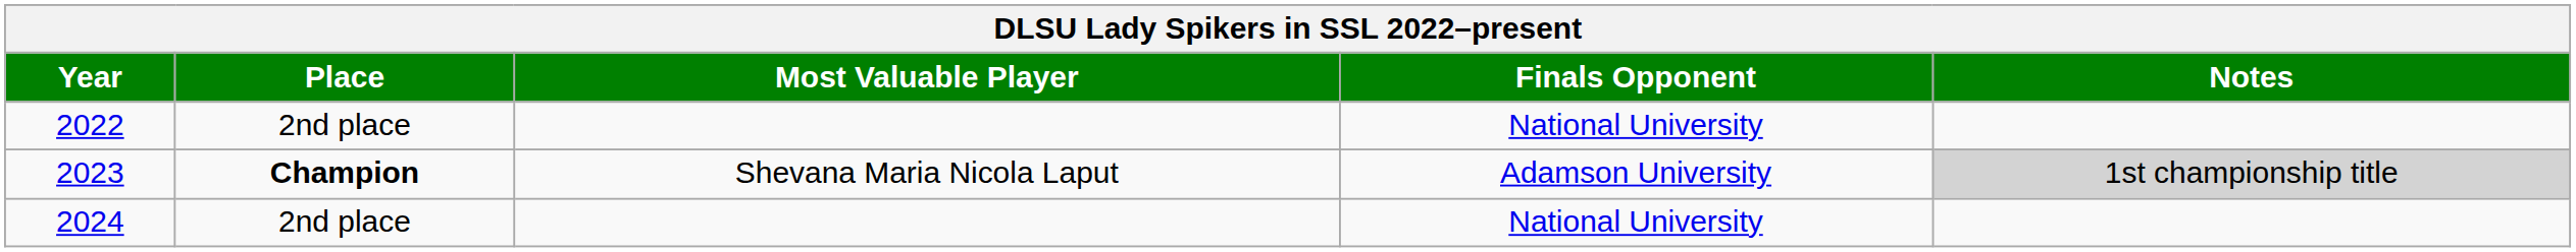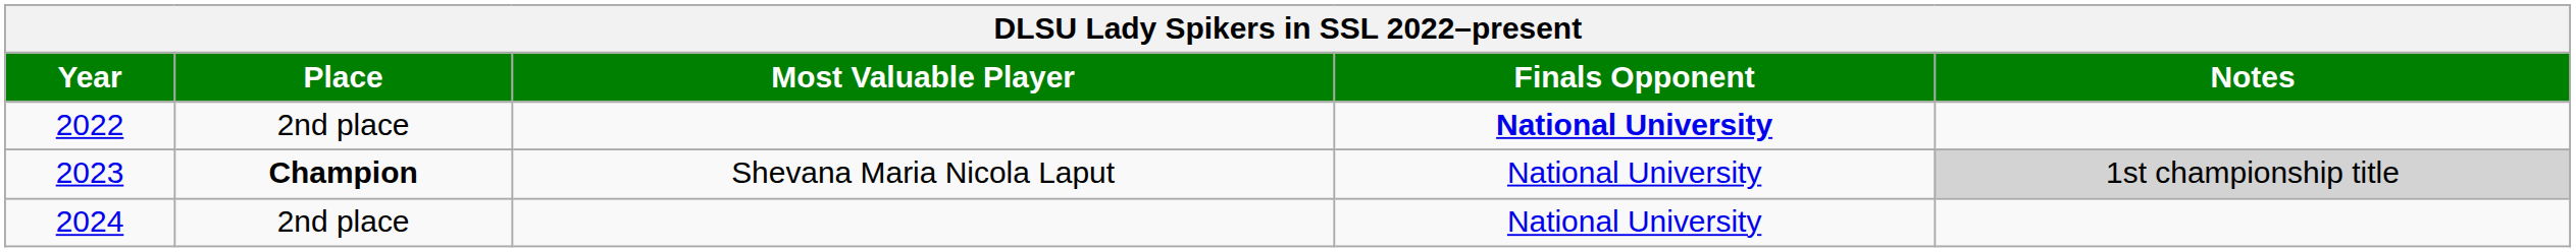 <table class="wikitable" style="width:85%;">
 <tr>
 <th colspan="5">DLSU Lady Spikers in SSL 2022–present</th>
 </tr>
 <tr>
 <th style="background:green; color:white;  ">Year</th>
 <th style="background:green; color:white;  ">Place</th>
 <th style="background:green; color:white;  ">Most Valuable Player</th>
 <th style="background:green; color:white;  ">Finals Opponent</th>
 <th style="background:green; color:white;  ">Notes</th>
 </tr>
 <tr>
 <td style="text-align:center;"><a href='#'>2022</a></td>
 <td style="text-align:center"> 2nd place</td>
 <td style="text-align:center"></td>
-<td style="text-align:center"> <a href='#'>National University</a></td>
+<td style="text-align:center"><strong> <a href='#'>National University</a></strong></td>
 <td></td>
 </tr>
 <tr>
 <td style="text-align:center;"><a href='#'>2023</a></td>
 <td style="text-align:center"> <strong>Champion</strong></td>
 <td style="text-align:center">Shevana Maria Nicola Laput</td>
-<td style="text-align:center"> <a href='#'>Adamson University</a></td>
+<td style="text-align:center"> <a href='#'>National University</a></td>
 <td style="background: lightgrey; text-align:center">1st championship title</td>
 </tr>
 <tr>
 <td style="text-align:center;"><a href='#'>2024</a></td>
 <td style="text-align:center"> 2nd place</td>
 <td style="text-align:center"></td>
 <td style="text-align:center"> <a href='#'>National University</a></td>
 <td style="text-align:center"></td>
 </tr>
 </table>
